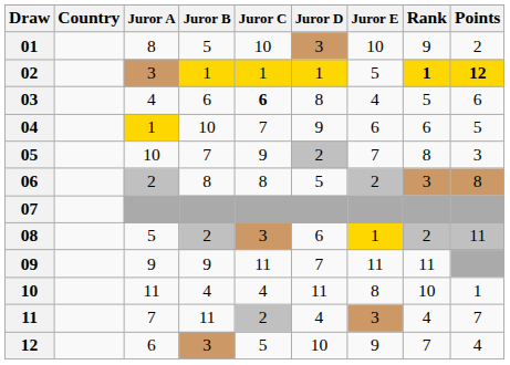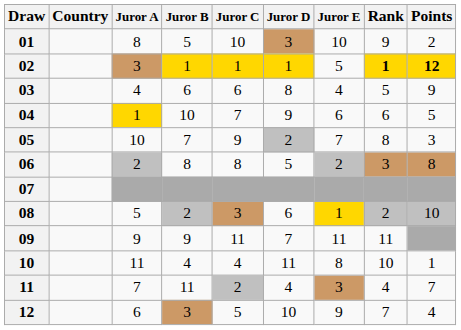 <table class="sortable wikitable collapsible plainrowheaders" style="text-align:center;">
 <tr>
 </tr>
 <tr>
 <th scope="col">Draw</th>
 <th scope="col">Country</th>
 <th scope="col"><small>Juror A</small></th>
 <th scope="col"><small>Juror B</small></th>
 <th scope="col"><small>Juror C</small></th>
 <th scope="col"><small>Juror D</small></th>
 <th scope="col"><small>Juror E</small></th>
 <th scope="col">Rank</th>
 <th scope="col">Points</th>
 </tr>
 <tr>
 <th scope="row" style="text-align:center;">01</th>
 <td style="text-align:left;"></td>
 <td>8</td>
 <td>5</td>
 <td>10</td>
 <td style="background:#CC9966;">3</td>
 <td>10</td>
 <td>9</td>
 <td>2</td>
 </tr>
 <tr>
 <th scope="row" style="text-align:center;">02</th>
 <td style="text-align:left;"></td>
 <td style="background:#CC9966;">3</td>
 <td style="background:gold;">1</td>
 <td style="background:gold;">1</td>
 <td style="background:gold;">1</td>
 <td>5</td>
 <td style="background:gold;"><strong>1</strong></td>
 <td style="background:gold;"><strong>12</strong></td>
 </tr>
 <tr>
 <th scope="row" style="text-align:center;">03</th>
 <td style="text-align:left;"></td>
 <td>4</td>
 <td>6</td>
-<td><strong>6</strong></td>
+<td>6</td>
 <td>8</td>
 <td>4</td>
 <td>5</td>
-<td>6</td>
+<td>9</td>
 </tr>
 <tr>
 <th scope="row" style="text-align:center;">04</th>
 <td style="text-align:left;"></td>
 <td style="background:gold;">1</td>
 <td>10</td>
 <td>7</td>
 <td>9</td>
 <td>6</td>
 <td>6</td>
 <td>5</td>
 </tr>
 <tr>
 <th scope="row" style="text-align:center;">05</th>
 <td style="text-align:left;"></td>
 <td>10</td>
 <td>7</td>
 <td>9</td>
 <td style="background:silver;">2</td>
 <td>7</td>
 <td>8</td>
 <td>3</td>
 </tr>
 <tr>
 <th scope="row" style="text-align:center;">06</th>
 <td style="text-align:left;"></td>
 <td style="background:silver;">2</td>
 <td>8</td>
 <td>8</td>
 <td>5</td>
 <td style="background:silver;">2</td>
 <td style="background:#CC9966;">3</td>
 <td style="background:#CC9966;">8</td>
 </tr>
 <tr class="sortbottom">
 <th scope="row" style="text-align:center;">07</th>
 <td style="text-align:left;"></td>
 <td style="background:#AAAAAA;"></td>
 <td style="background:#AAAAAA;"></td>
 <td style="background:#AAAAAA;"></td>
 <td style="background:#AAAAAA;"></td>
 <td style="background:#AAAAAA;"></td>
 <td style="background:#AAAAAA;"></td>
 <td style="background:#AAAAAA;"></td>
 </tr>
 <tr>
 <th scope="row" style="text-align:center;">08</th>
 <td style="text-align:left;"></td>
 <td>5</td>
 <td style="background:silver;">2</td>
 <td style="background:#CC9966;">3</td>
 <td>6</td>
 <td style="background:gold;">1</td>
 <td style="background:silver;">2</td>
-<td style="background:silver;">11</td>
+<td style="background:silver;">10</td>
 </tr>
 <tr>
 <th scope="row" style="text-align:center;">09</th>
 <td style="text-align:left;"></td>
 <td>9</td>
 <td>9</td>
 <td>11</td>
 <td>7</td>
 <td>11</td>
 <td>11</td>
 <td style="background:#AAAAAA;"></td>
 </tr>
 <tr>
 <th scope="row" style="text-align:center;">10</th>
 <td style="text-align:left;"></td>
 <td>11</td>
 <td>4</td>
 <td>4</td>
 <td>11</td>
 <td>8</td>
 <td>10</td>
 <td>1</td>
 </tr>
 <tr>
 <th scope="row" style="text-align:center;">11</th>
 <td style="text-align:left;"></td>
 <td>7</td>
 <td>11</td>
 <td style="background:silver;">2</td>
 <td>4</td>
 <td style="background:#CC9966;">3</td>
 <td>4</td>
 <td>7</td>
 </tr>
 <tr>
 <th scope="row" style="text-align:center;">12</th>
 <td style="text-align:left;"></td>
 <td>6</td>
 <td style="background:#CC9966;">3</td>
 <td>5</td>
 <td>10</td>
 <td>9</td>
 <td>7</td>
 <td>4</td>
 </tr>
 </table>
